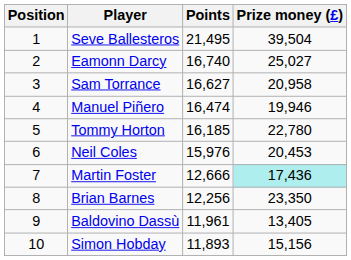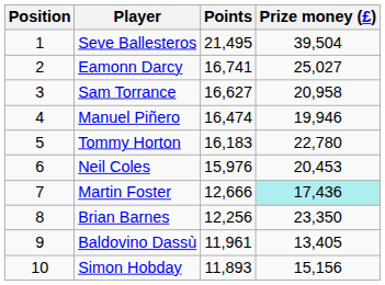 <table class="wikitable">
 <tr>
 <th>Position</th>
 <th>Player</th>
 <th>Points</th>
 <th>Prize money (<a href='#'>£</a>)</th>
 </tr>
 <tr>
 <td align=center>1</td>
 <td> <a href='#'>Seve Ballesteros</a></td>
 <td align=center>21,495</td>
 <td align=center>39,504</td>
 </tr>
 <tr>
 <td align=center>2</td>
 <td> <a href='#'>Eamonn Darcy</a></td>
-<td align=center>16,740</td>
+<td align=center>16,741</td>
 <td align=center>25,027</td>
 </tr>
 <tr>
 <td align=center>3</td>
 <td> <a href='#'>Sam Torrance</a></td>
 <td align=center>16,627</td>
 <td align=center>20,958</td>
 </tr>
 <tr>
 <td align=center>4</td>
 <td> <a href='#'>Manuel Piñero</a></td>
 <td align=center>16,474</td>
 <td align=center>19,946</td>
 </tr>
 <tr>
 <td align=center>5</td>
 <td> <a href='#'>Tommy Horton</a></td>
-<td align=center>16,185</td>
+<td align=center>16,183</td>
 <td align=center>22,780</td>
 </tr>
 <tr>
 <td align=center>6</td>
 <td> <a href='#'>Neil Coles</a></td>
 <td align=center>15,976</td>
 <td align=center>20,453</td>
 </tr>
 <tr>
 <td align=center>7</td>
 <td> <a href='#'>Martin Foster</a></td>
 <td align=center>12,666</td>
 <td align=center style="background: paleturquoise;">17,436</td>
 </tr>
 <tr>
 <td align=center>8</td>
 <td> <a href='#'>Brian Barnes</a></td>
 <td align=center>12,256</td>
 <td align=center>23,350</td>
 </tr>
 <tr>
 <td align=center>9</td>
 <td> <a href='#'>Baldovino Dassù</a></td>
 <td align=center>11,961</td>
 <td align=center>13,405</td>
 </tr>
 <tr>
 <td align=center>10</td>
 <td> <a href='#'>Simon Hobday</a></td>
 <td align=center>11,893</td>
 <td align=center>15,156</td>
 </tr>
 </table>
